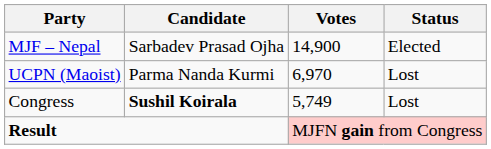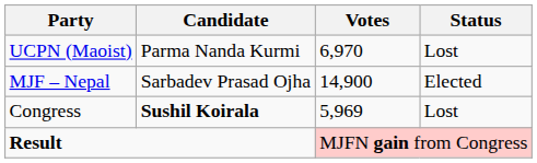 <table class="wikitable">
 <tr>
 <th>Party</th>
 <th>Candidate</th>
 <th>Votes</th>
 <th>Status</th>
 </tr>
 <tr>
+<td><a href='#'>UCPN (Maoist)</a></td>
+<td>Parma Nanda Kurmi</td>
+<td>6,970</td>
+<td>Lost</td>
+</tr>
+<tr>
 <td><a href='#'>MJF – Nepal</a></td>
 <td>Sarbadev Prasad Ojha</td>
 <td>14,900</td>
 <td>Elected</td>
 </tr>
 <tr>
-<td><a href='#'>UCPN (Maoist)</a></td>
-<td>Parma Nanda Kurmi</td>
-<td>6,970</td>
-<td>Lost</td>
-</tr>
-<tr>
 <td>Congress</td>
 <td><strong>Sushil Koirala</strong></td>
-<td>5,749</td>
+<td>5,969</td>
 <td>Lost</td>
 </tr>
 <tr>
 <td colspan="2"><strong>Result</strong></td>
 <td colspan="2" bgcolor="#ffcccb">MJFN <strong>gain</strong> from Congress</td>
 </tr>
 </table>
